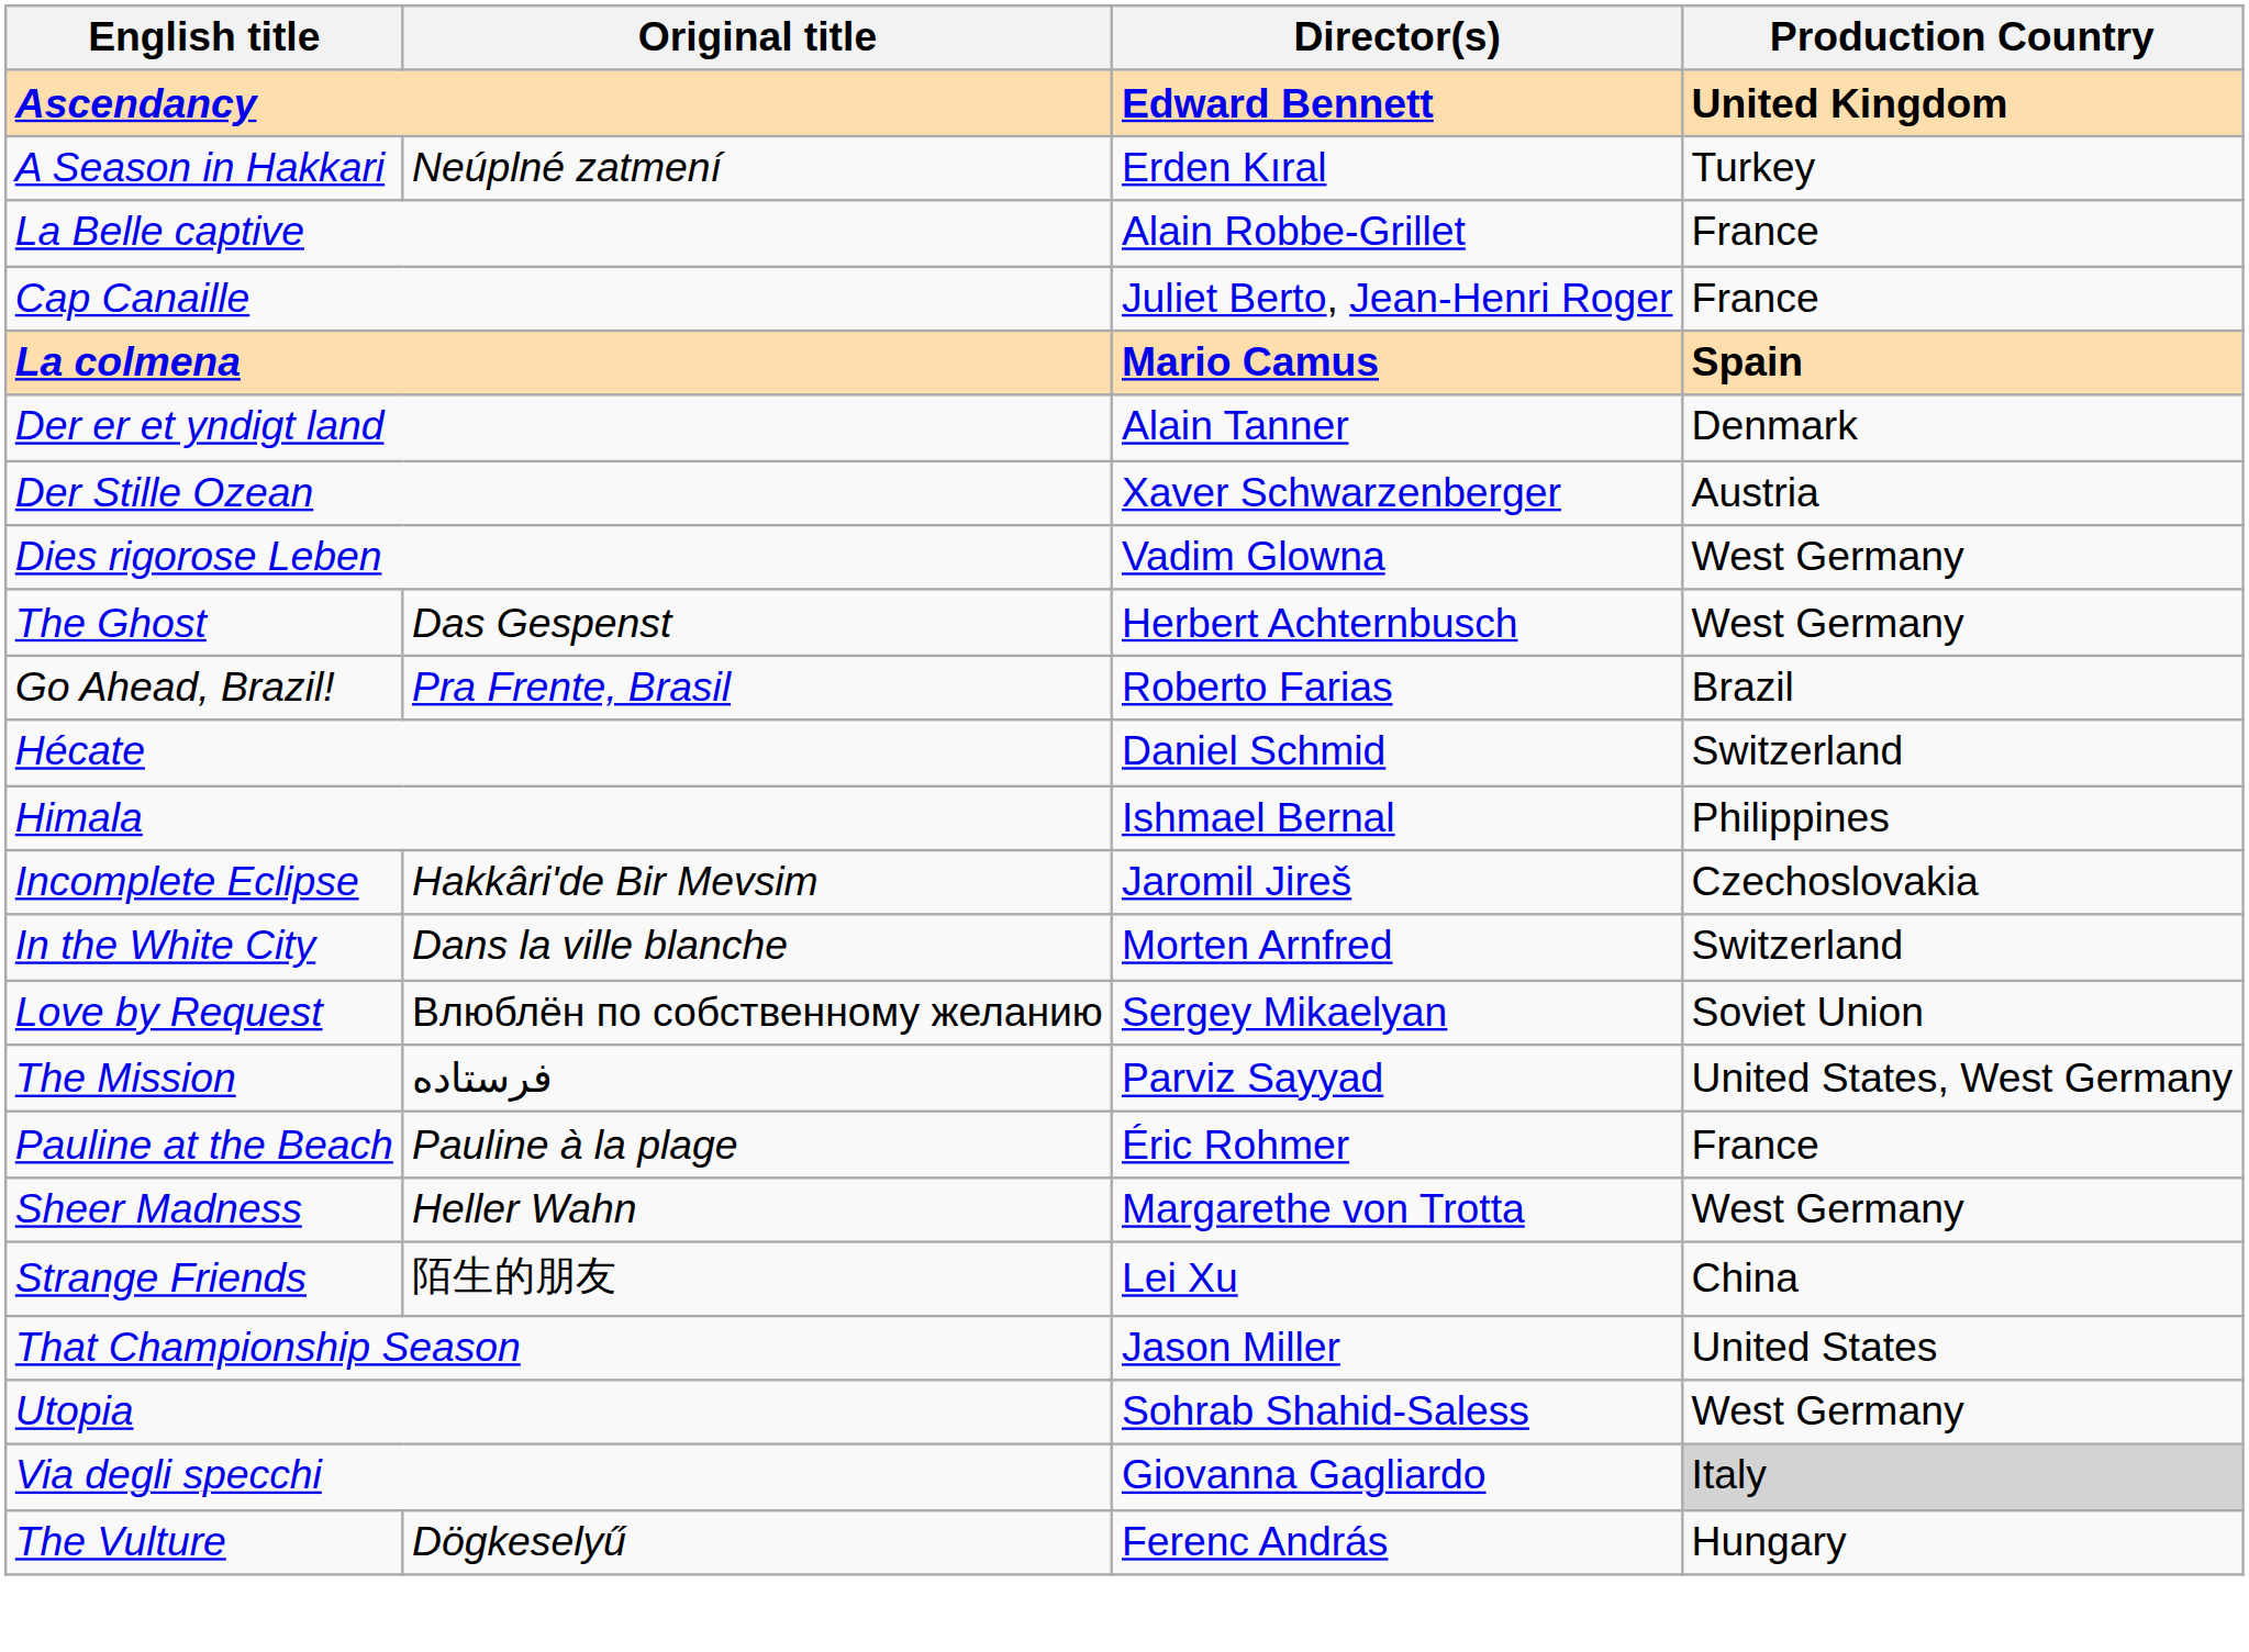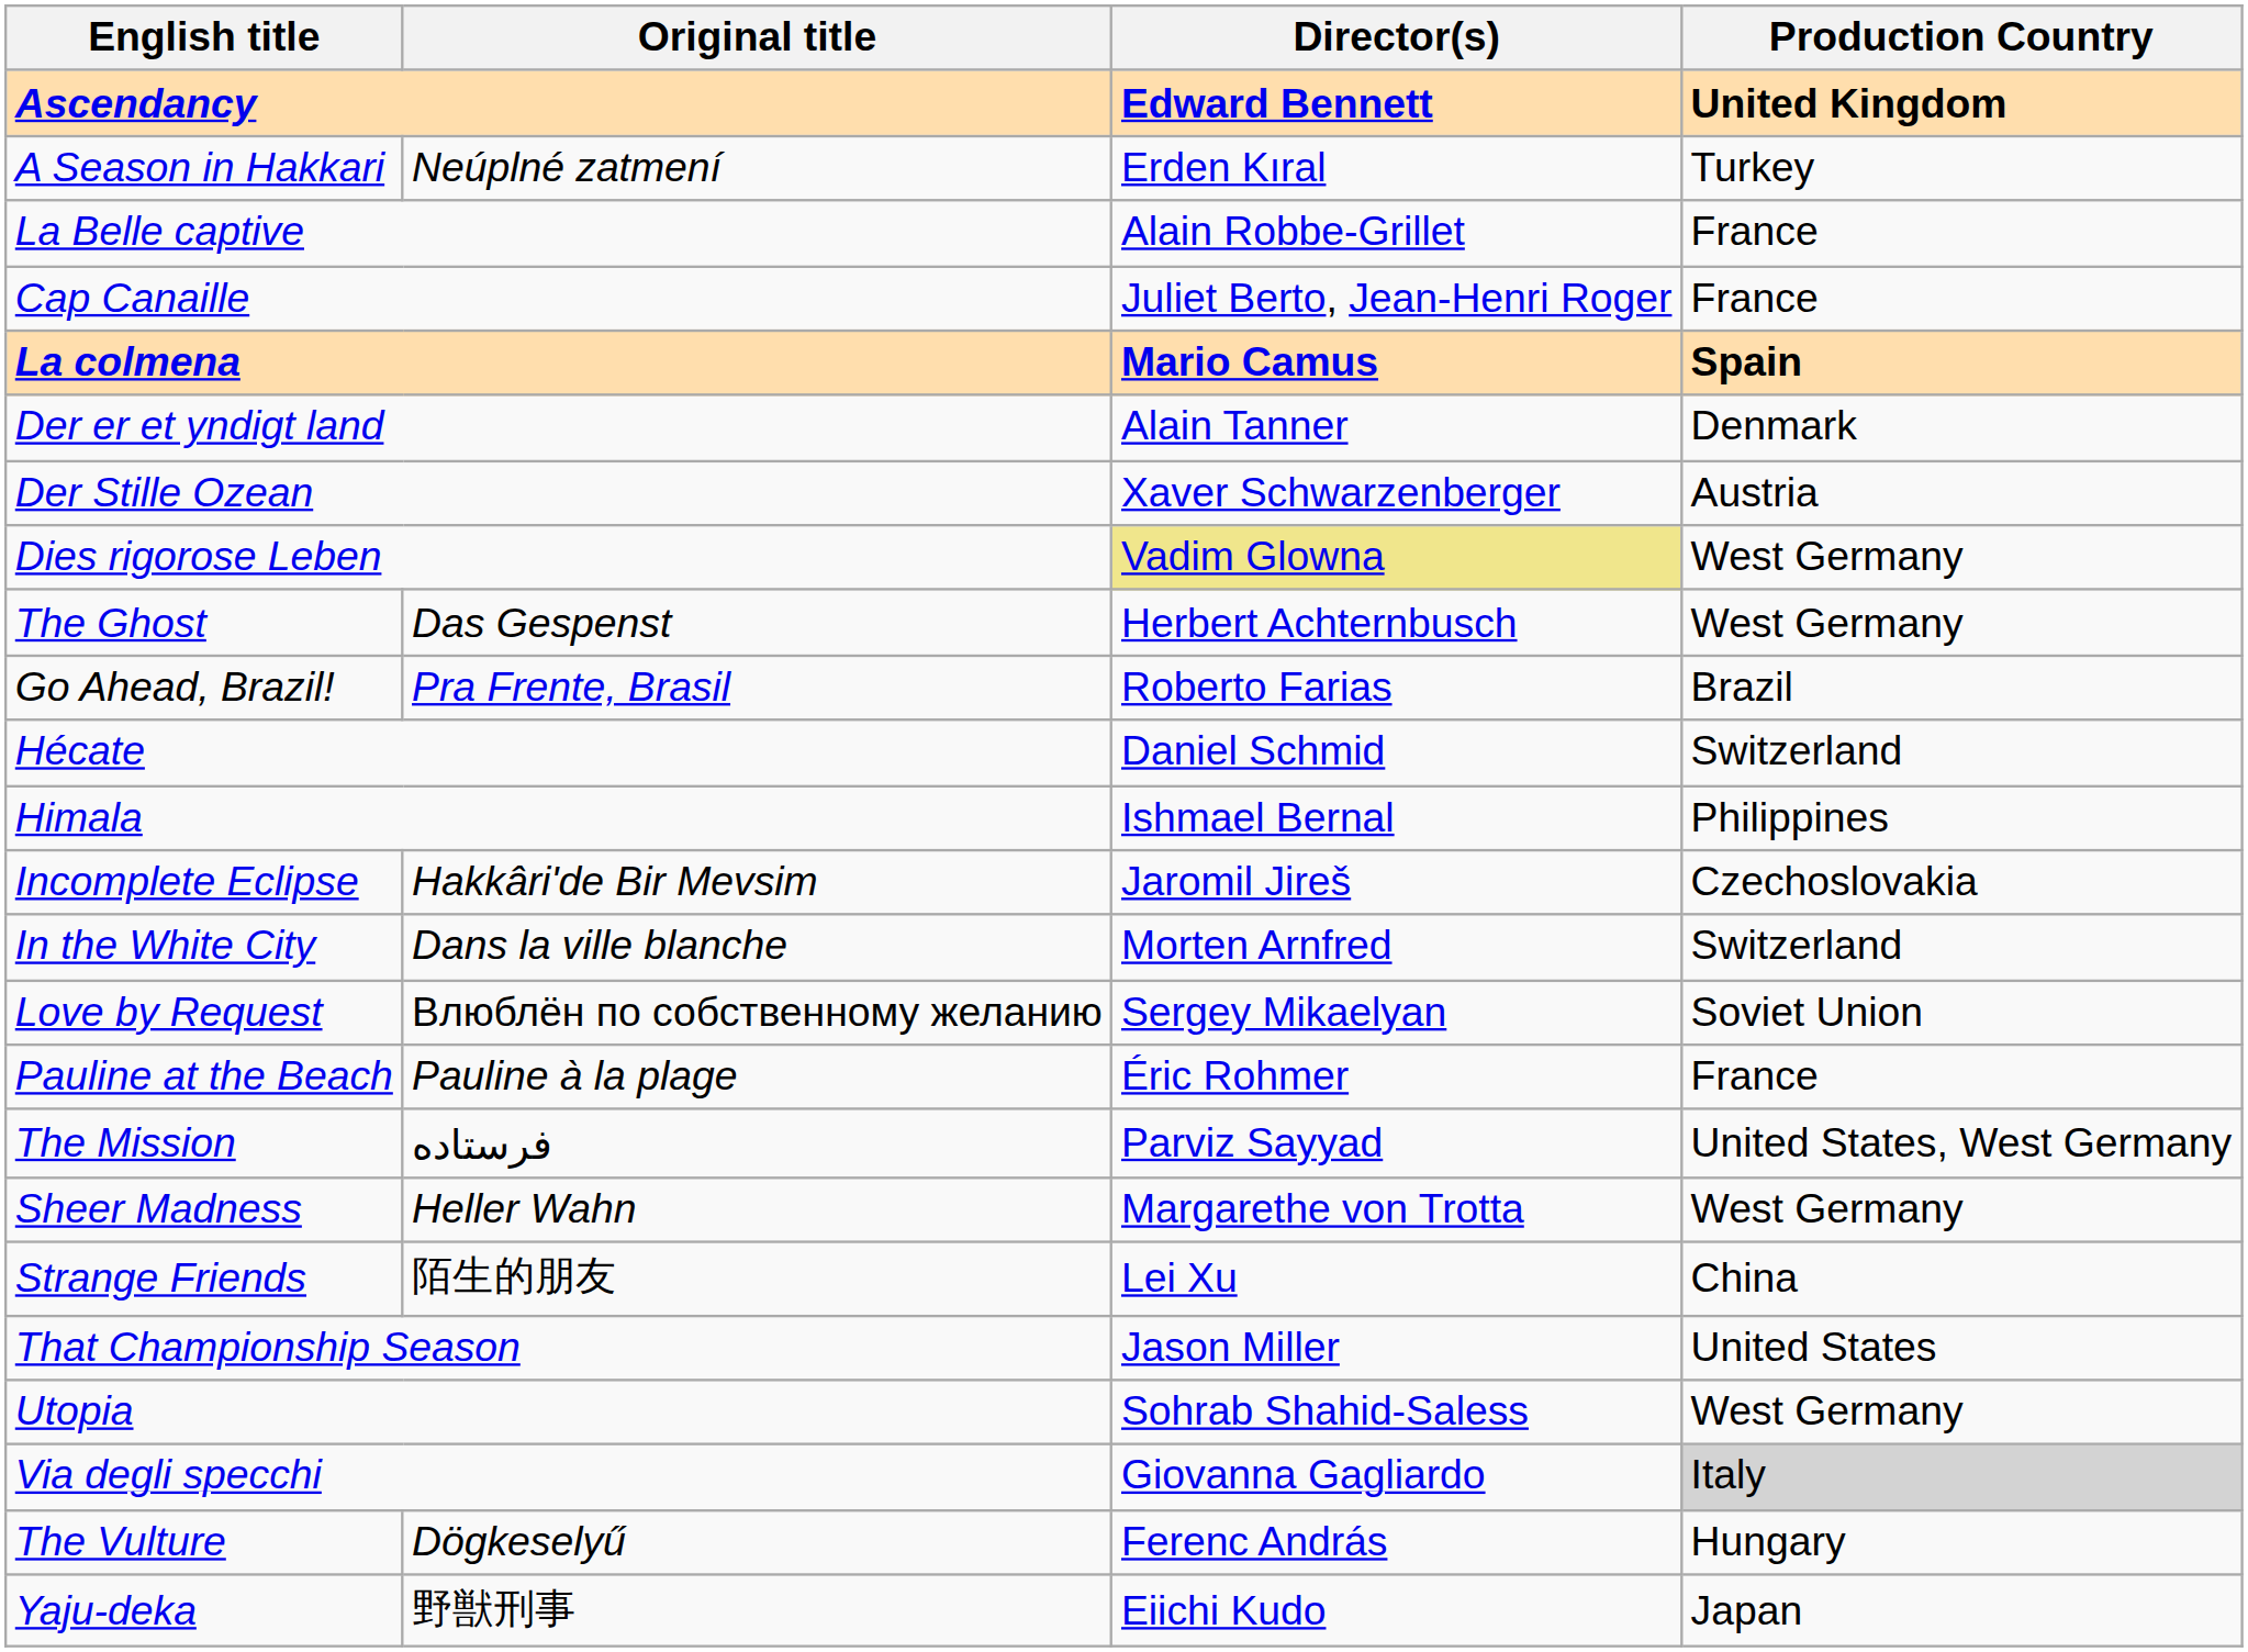 <table class="wikitable">
 <tr>
 <th>English title</th>
 <th>Original title</th>
 <th>Director(s)</th>
 <th>Production Country</th>
 </tr>
 <tr style="background:#FFDEAD;">
 <td colspan="2"><em><a href='#'><strong>Ascendancy</strong></a></em></td>
 <td><a href='#'><strong>Edward Bennett</strong></a></td>
 <td><strong>United Kingdom</strong></td>
 </tr>
 <tr>
 <td><em><a href='#'>A Season in Hakkari</a></em></td>
 <td><em>Neúplné zatmení</em></td>
 <td><a href='#'>Erden Kıral</a></td>
 <td>Turkey</td>
 </tr>
 <tr>
 <td colspan="2"><em><a href='#'>La Belle captive</a></em></td>
 <td><a href='#'>Alain Robbe-Grillet</a></td>
 <td>France</td>
 </tr>
 <tr>
 <td colspan="2"><em><a href='#'>Cap Canaille</a></em></td>
 <td><a href='#'>Juliet Berto</a>, <a href='#'>Jean-Henri Roger</a></td>
 <td>France</td>
 </tr>
 <tr style="background:#FFDEAD;">
 <td colspan="2"><em><a href='#'><strong>La colmena</strong></a></em></td>
 <td><strong><a href='#'>Mario Camus</a></strong></td>
 <td><strong>Spain</strong></td>
 </tr>
 <tr>
 <td colspan="2"><em><a href='#'>Der er et yndigt land</a></em></td>
 <td><a href='#'>Alain Tanner</a></td>
 <td>Denmark</td>
 </tr>
 <tr>
 <td colspan="2"><em><a href='#'>Der Stille Ozean</a></em></td>
 <td><a href='#'>Xaver Schwarzenberger</a></td>
 <td>Austria</td>
 </tr>
 <tr>
 <td colspan="2"><em><a href='#'>Dies rigorose Leben</a></em></td>
-<td><a href='#'>Vadim Glowna</a></td>
+<td style="background: khaki;"><a href='#'>Vadim Glowna</a></td>
 <td>West Germany</td>
 </tr>
 <tr>
 <td><em><a href='#'>The Ghost</a></em></td>
 <td><em>Das Gespenst</em></td>
 <td><a href='#'>Herbert Achternbusch</a></td>
 <td>West Germany</td>
 </tr>
 <tr>
 <td><em>Go Ahead, Brazil!</em></td>
 <td><em><a href='#'>Pra Frente, Brasil</a></em></td>
 <td><a href='#'>Roberto Farias</a></td>
 <td>Brazil</td>
 </tr>
 <tr>
 <td colspan="2"><em><a href='#'>Hécate</a></em></td>
 <td><a href='#'>Daniel Schmid</a></td>
 <td>Switzerland</td>
 </tr>
 <tr>
 <td colspan="2"><em><a href='#'>Himala</a></em></td>
 <td><a href='#'>Ishmael Bernal</a></td>
 <td>Philippines</td>
 </tr>
 <tr>
 <td><em><a href='#'>Incomplete Eclipse</a></em></td>
 <td><em>Hakkâri'de Bir Mevsim</em></td>
 <td><a href='#'>Jaromil Jireš</a></td>
 <td>Czechoslovakia</td>
 </tr>
 <tr>
 <td><em><a href='#'>In the White City</a></em></td>
 <td><em>Dans la ville blanche</em></td>
 <td><a href='#'>Morten Arnfred</a></td>
 <td>Switzerland</td>
 </tr>
 <tr>
 <td><em><a href='#'>Love by Request</a></em></td>
 <td>Влюблён по собственному желанию</td>
 <td><a href='#'>Sergey Mikaelyan</a></td>
 <td>Soviet Union</td>
 </tr>
 <tr>
+<td><em><a href='#'>Pauline at the Beach</a></em></td>
+<td><em>Pauline à la plage</em></td>
+<td><a href='#'>Éric Rohmer</a></td>
+<td>France</td>
+</tr>
+<tr>
 <td><em><a href='#'>The Mission</a></em></td>
 <td>فرستاده</td>
 <td><a href='#'>Parviz Sayyad</a></td>
 <td>United States, West Germany</td>
-</tr>
-<tr>
-<td><em><a href='#'>Pauline at the Beach</a></em></td>
-<td><em>Pauline à la plage</em></td>
-<td><a href='#'>Éric Rohmer</a></td>
-<td>France</td>
 </tr>
 <tr>
 <td><em><a href='#'>Sheer Madness</a></em></td>
 <td><em>Heller Wahn</em></td>
 <td><a href='#'>Margarethe von Trotta</a></td>
 <td>West Germany</td>
 </tr>
 <tr>
 <td><em><a href='#'>Strange Friends</a></em></td>
 <td>陌生的朋友</td>
 <td><a href='#'>Lei Xu</a></td>
 <td>China</td>
 </tr>
 <tr>
 <td colspan="2"><em><a href='#'>That Championship Season</a></em></td>
 <td><a href='#'>Jason Miller</a></td>
 <td>United States</td>
 </tr>
 <tr>
 <td colspan="2"><em><a href='#'>Utopia</a></em></td>
 <td><a href='#'>Sohrab Shahid-Saless</a></td>
 <td>West Germany</td>
 </tr>
 <tr>
 <td colspan="2"><em><a href='#'>Via degli specchi</a></em></td>
 <td><a href='#'>Giovanna Gagliardo</a></td>
 <td style="background: lightgrey;">Italy</td>
 </tr>
 <tr>
 <td><a href='#'><em>The Vulture</em></a></td>
 <td><em>Dögkeselyű</em></td>
 <td><a href='#'>Ferenc András</a></td>
 <td>Hungary</td>
 </tr>
+<tr>
+<td><em><a href='#'>Yaju-deka</a></em></td>
+<td>野獣刑事</td>
+<td><a href='#'>Eiichi Kudo</a></td>
+<td>Japan</td>
+</tr>
 </table>
